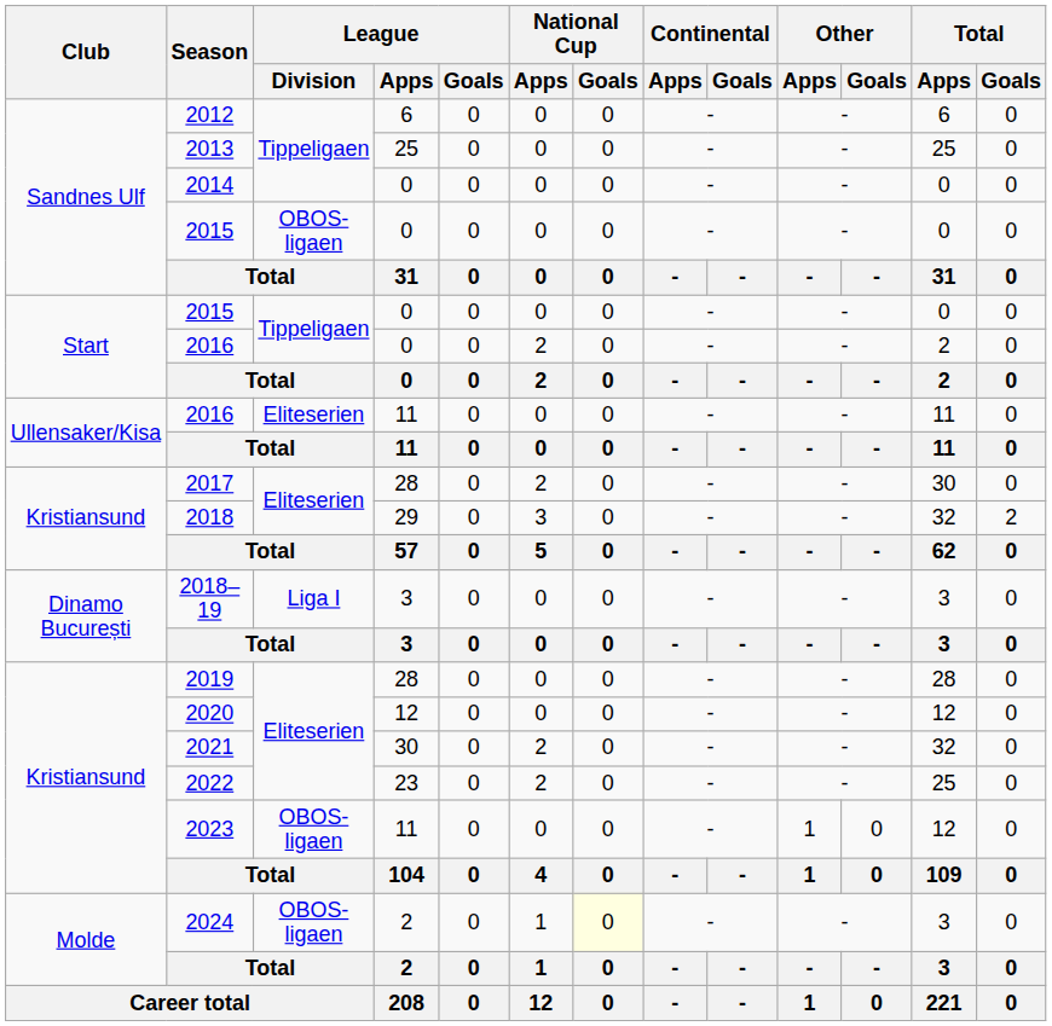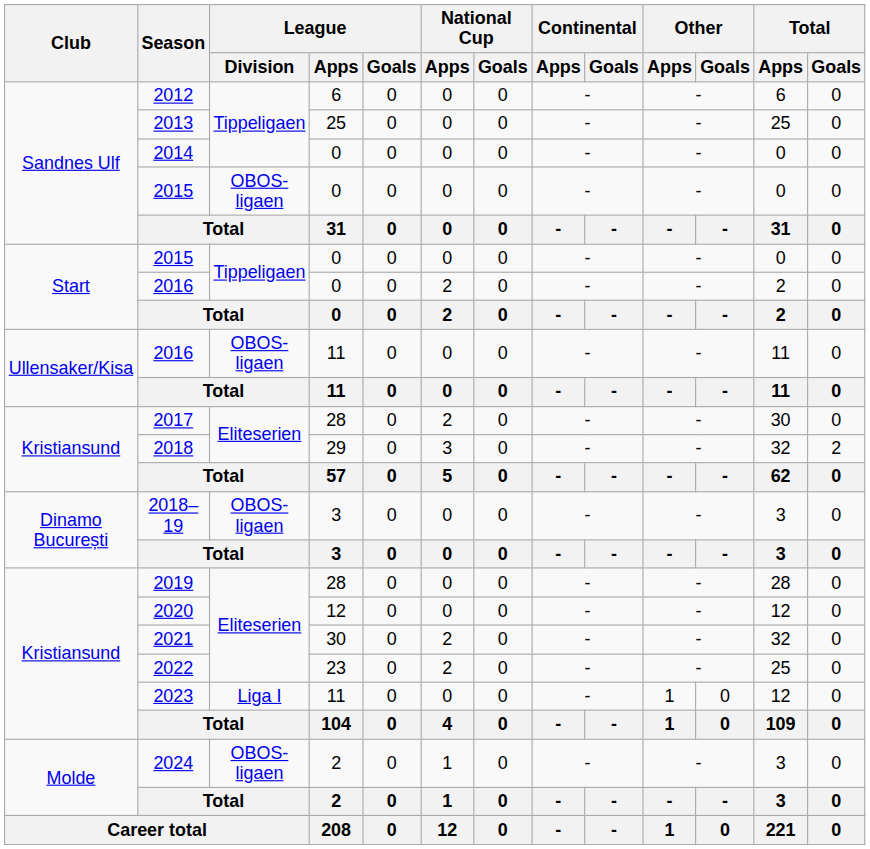 <table class="wikitable" style="text-align: center;">
 <tr>
 <th rowspan="2">Club</th>
 <th rowspan="2">Season</th>
 <th colspan="3">League</th>
 <th colspan="2">National Cup</th>
 <th colspan="2">Continental</th>
 <th colspan="2">Other</th>
 <th colspan="2">Total</th>
 </tr>
 <tr>
 <th>Division</th>
 <th>Apps</th>
 <th>Goals</th>
 <th>Apps</th>
 <th>Goals</th>
 <th>Apps</th>
 <th>Goals</th>
 <th>Apps</th>
 <th>Goals</th>
 <th>Apps</th>
 <th>Goals</th>
 </tr>
 <tr>
 <td rowspan="5"><a href='#'>Sandnes Ulf</a></td>
 <td><a href='#'>2012</a></td>
 <td rowspan="3"><a href='#'>Tippeligaen</a></td>
 <td>6</td>
 <td>0</td>
 <td>0</td>
 <td>0</td>
 <td colspan="2">-</td>
 <td colspan="2">-</td>
 <td>6</td>
 <td>0</td>
 </tr>
 <tr>
 <td><a href='#'>2013</a></td>
 <td>25</td>
 <td>0</td>
 <td>0</td>
 <td>0</td>
 <td colspan="2">-</td>
 <td colspan="2">-</td>
 <td>25</td>
 <td>0</td>
 </tr>
 <tr>
 <td><a href='#'>2014</a></td>
 <td>0</td>
 <td>0</td>
 <td>0</td>
 <td>0</td>
 <td colspan="2">-</td>
 <td colspan="2">-</td>
 <td>0</td>
 <td>0</td>
 </tr>
 <tr>
 <td><a href='#'>2015</a></td>
 <td rowspan="1"><a href='#'>OBOS-ligaen</a></td>
 <td>0</td>
 <td>0</td>
 <td>0</td>
 <td>0</td>
 <td colspan="2">-</td>
 <td colspan="2">-</td>
 <td>0</td>
 <td>0</td>
 </tr>
 <tr>
 <th colspan="2">Total</th>
 <th>31</th>
 <th>0</th>
 <th>0</th>
 <th>0</th>
 <th>-</th>
 <th>-</th>
 <th>-</th>
 <th>-</th>
 <th>31</th>
 <th>0</th>
 </tr>
 <tr>
 <td rowspan="3"><a href='#'>Start</a></td>
 <td><a href='#'>2015</a></td>
 <td rowspan="2"><a href='#'>Tippeligaen</a></td>
 <td>0</td>
 <td>0</td>
 <td>0</td>
 <td>0</td>
 <td colspan="2">-</td>
 <td colspan="2">-</td>
 <td>0</td>
 <td>0</td>
 </tr>
 <tr>
 <td><a href='#'>2016</a></td>
 <td>0</td>
 <td>0</td>
 <td>2</td>
 <td>0</td>
 <td colspan="2">-</td>
 <td colspan="2">-</td>
 <td>2</td>
 <td>0</td>
 </tr>
 <tr>
 <th colspan="2">Total</th>
 <th>0</th>
 <th>0</th>
 <th>2</th>
 <th>0</th>
 <th>-</th>
 <th>-</th>
 <th>-</th>
 <th>-</th>
 <th>2</th>
 <th>0</th>
 </tr>
 <tr>
 <td rowspan="2"><a href='#'>Ullensaker/Kisa</a></td>
 <td><a href='#'>2016</a></td>
-<td rowspan="1"><a href='#'>Eliteserien</a></td>
+<td rowspan="1"><a href='#'>OBOS-ligaen</a></td>
 <td>11</td>
 <td>0</td>
 <td>0</td>
 <td>0</td>
 <td colspan="2">-</td>
 <td colspan="2">-</td>
 <td>11</td>
 <td>0</td>
 </tr>
 <tr>
 <th colspan="2">Total</th>
 <th>11</th>
 <th>0</th>
 <th>0</th>
 <th>0</th>
 <th>-</th>
 <th>-</th>
 <th>-</th>
 <th>-</th>
 <th>11</th>
 <th>0</th>
 </tr>
 <tr>
 <td rowspan="3"><a href='#'>Kristiansund</a></td>
 <td><a href='#'>2017</a></td>
 <td rowspan="2"><a href='#'>Eliteserien</a></td>
 <td>28</td>
 <td>0</td>
 <td>2</td>
 <td>0</td>
 <td colspan="2">-</td>
 <td colspan="2">-</td>
 <td>30</td>
 <td>0</td>
 </tr>
 <tr>
 <td><a href='#'>2018</a></td>
 <td>29</td>
 <td>0</td>
 <td>3</td>
 <td>0</td>
 <td colspan="2">-</td>
 <td colspan="2">-</td>
 <td>32</td>
 <td>2</td>
 </tr>
 <tr>
 <th colspan="2">Total</th>
 <th>57</th>
 <th>0</th>
 <th>5</th>
 <th>0</th>
 <th>-</th>
 <th>-</th>
 <th>-</th>
 <th>-</th>
 <th>62</th>
 <th>0</th>
 </tr>
 <tr>
 <td rowspan="2"><a href='#'>Dinamo București</a></td>
 <td><a href='#'>2018–19</a></td>
-<td rowspan="1"><a href='#'>Liga I</a></td>
+<td rowspan="1"><a href='#'>OBOS-ligaen</a></td>
 <td>3</td>
 <td>0</td>
 <td>0</td>
 <td>0</td>
 <td colspan="2">-</td>
 <td colspan="2">-</td>
 <td>3</td>
 <td>0</td>
 </tr>
 <tr>
 <th colspan="2">Total</th>
 <th>3</th>
 <th>0</th>
 <th>0</th>
 <th>0</th>
 <th>-</th>
 <th>-</th>
 <th>-</th>
 <th>-</th>
 <th>3</th>
 <th>0</th>
 </tr>
 <tr>
 <td rowspan="6"><a href='#'>Kristiansund</a></td>
 <td><a href='#'>2019</a></td>
 <td rowspan="4"><a href='#'>Eliteserien</a></td>
 <td>28</td>
 <td>0</td>
 <td>0</td>
 <td>0</td>
 <td colspan="2">-</td>
 <td colspan="2">-</td>
 <td>28</td>
 <td>0</td>
 </tr>
 <tr>
 <td><a href='#'>2020</a></td>
 <td>12</td>
 <td>0</td>
 <td>0</td>
 <td>0</td>
 <td colspan="2">-</td>
 <td colspan="2">-</td>
 <td>12</td>
 <td>0</td>
 </tr>
 <tr>
 <td><a href='#'>2021</a></td>
 <td>30</td>
 <td>0</td>
 <td>2</td>
 <td>0</td>
 <td colspan="2">-</td>
 <td colspan="2">-</td>
 <td>32</td>
 <td>0</td>
 </tr>
 <tr>
 <td><a href='#'>2022</a></td>
 <td>23</td>
 <td>0</td>
 <td>2</td>
 <td>0</td>
 <td colspan="2">-</td>
 <td colspan="2">-</td>
 <td>25</td>
 <td>0</td>
 </tr>
 <tr>
 <td><a href='#'>2023</a></td>
-<td rowspan="1"><a href='#'>OBOS-ligaen</a></td>
+<td rowspan="1"><a href='#'>Liga I</a></td>
 <td>11</td>
 <td>0</td>
 <td>0</td>
 <td>0</td>
 <td colspan="2">-</td>
 <td>1</td>
 <td>0</td>
 <td>12</td>
 <td>0</td>
 </tr>
 <tr>
 <th colspan="2">Total</th>
 <th>104</th>
 <th>0</th>
 <th>4</th>
 <th>0</th>
 <th>-</th>
 <th>-</th>
 <th>1</th>
 <th>0</th>
 <th>109</th>
 <th>0</th>
 </tr>
 <tr>
 <td rowspan="2"><a href='#'>Molde</a></td>
 <td><a href='#'>2024</a></td>
 <td rowspan="1"><a href='#'>OBOS-ligaen</a></td>
 <td>2</td>
 <td>0</td>
 <td>1</td>
-<td style="background: lightyellow;">0</td>
+<td>0</td>
 <td colspan="2">-</td>
 <td colspan="2">-</td>
 <td>3</td>
 <td>0</td>
 </tr>
 <tr>
 <th colspan="2">Total</th>
 <th>2</th>
 <th>0</th>
 <th>1</th>
 <th>0</th>
 <th>-</th>
 <th>-</th>
 <th>-</th>
 <th>-</th>
 <th>3</th>
 <th>0</th>
 </tr>
 <tr>
 <th colspan="3">Career total</th>
 <th>208</th>
 <th>0</th>
 <th>12</th>
 <th>0</th>
 <th>-</th>
 <th>-</th>
 <th>1</th>
 <th>0</th>
 <th>221</th>
 <th>0</th>
 </tr>
 </table>
